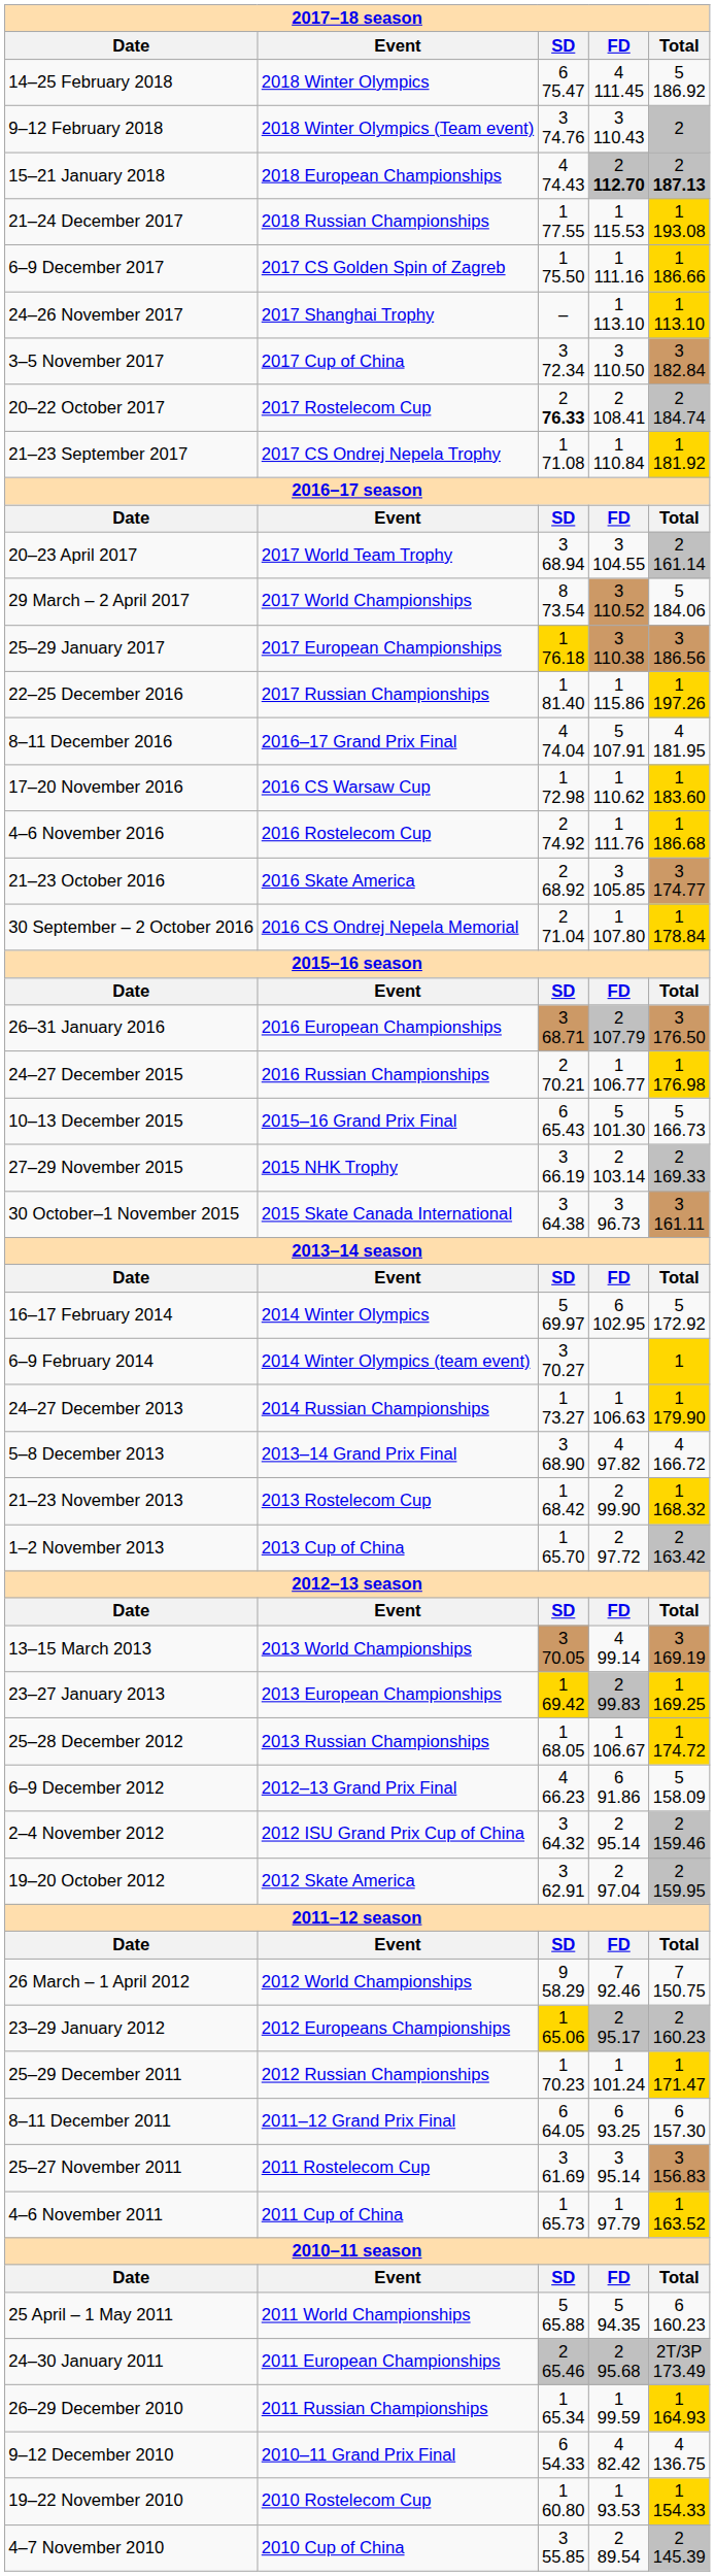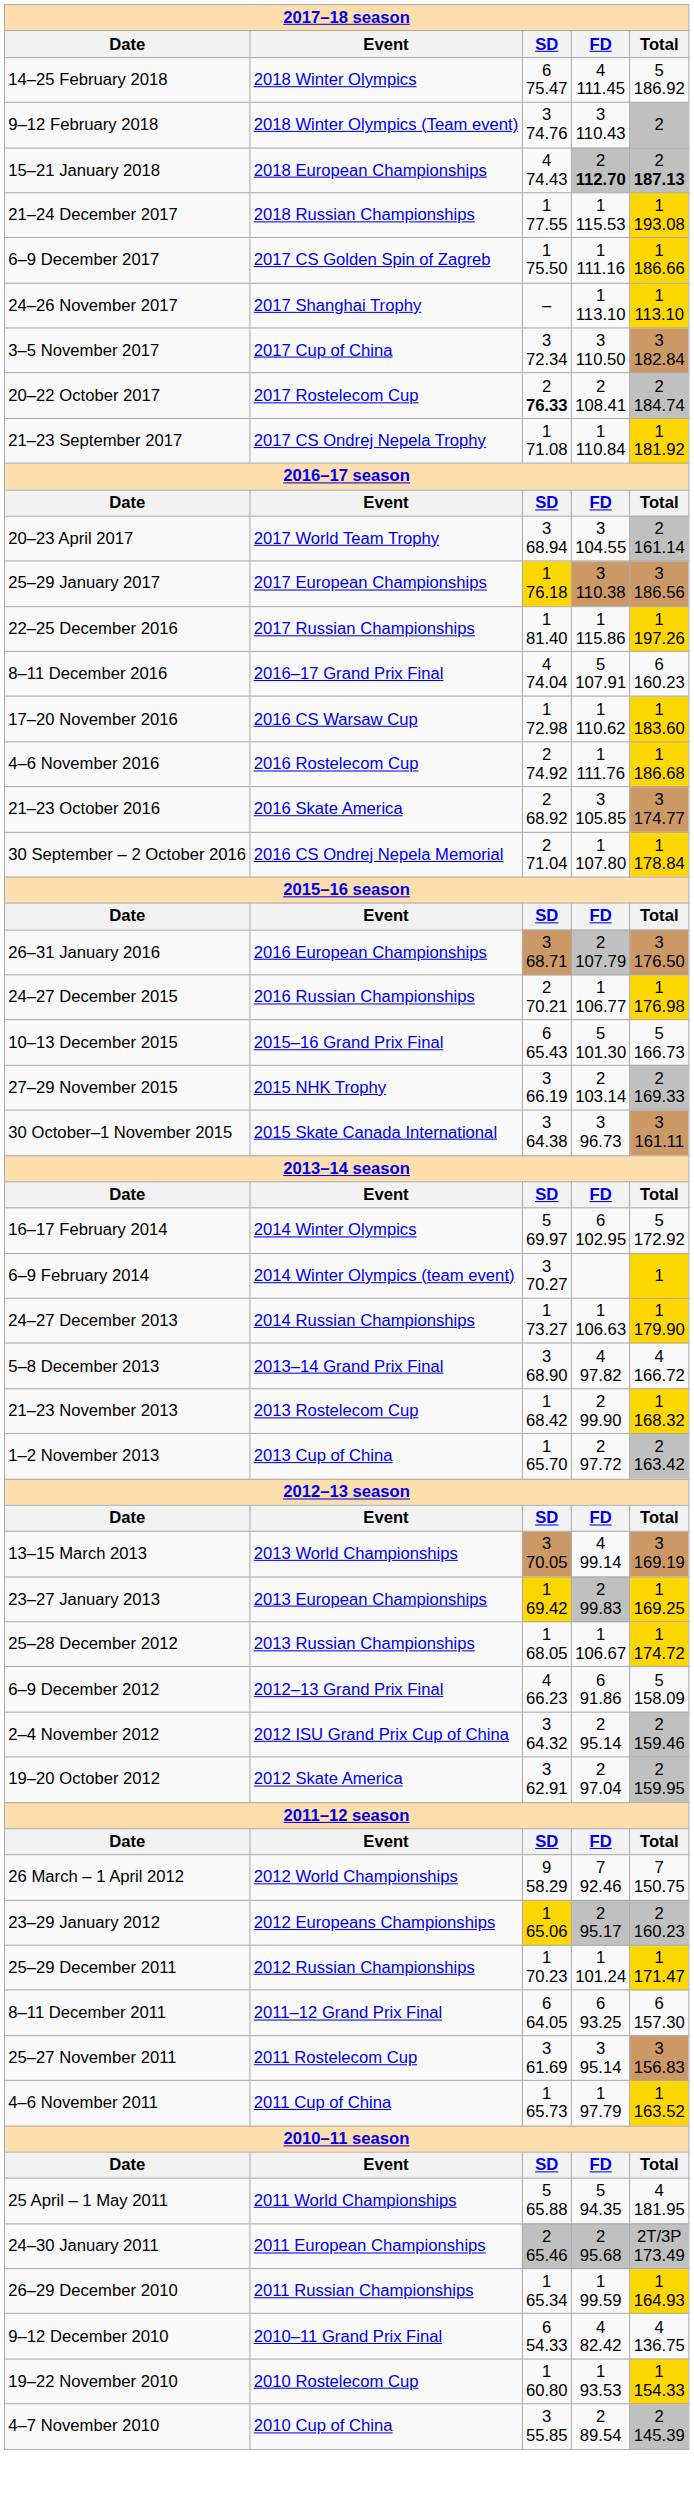 <table class="wikitable">
 <tr>
 <td style="background-color: #ffdead;" colspan=5 align=center><a href='#'><strong>2017–18 season</strong></a></td>
 </tr>
 <tr>
 <th>Date</th>
 <th>Event</th>
 <th><a href='#'>SD</a></th>
 <th><a href='#'>FD</a></th>
 <th>Total</th>
 </tr>
 <tr>
 <td>14–25 February 2018</td>
 <td><a href='#'>2018 Winter Olympics</a></td>
 <td align=center>6 <br> 75.47</td>
 <td align=center>4 <br> 111.45</td>
 <td align=center>5 <br> 186.92</td>
 </tr>
 <tr>
 <td>9–12 February 2018</td>
 <td><a href='#'>2018 Winter Olympics (Team event)</a></td>
 <td align=center>3 <br> 74.76</td>
 <td align=center>3 <br> 110.43</td>
 <td align=center bgcolor=silver>2</td>
 </tr>
 <tr>
 <td>15–21 January 2018</td>
 <td><a href='#'>2018 European Championships</a></td>
 <td align=center>4 <br> 74.43</td>
 <td align=center bgcolor=silver>2 <br> <strong>112.70</strong></td>
 <td align=center bgcolor=silver>2 <br> <strong>187.13</strong></td>
 </tr>
 <tr>
 <td>21–24 December 2017</td>
 <td><a href='#'>2018 Russian Championships</a></td>
 <td align=center>1 <br> 77.55</td>
 <td align=center>1 <br> 115.53</td>
 <td align=center bgcolor=gold>1 <br> 193.08</td>
 </tr>
 <tr>
 <td>6–9 December 2017</td>
 <td><a href='#'>2017 CS Golden Spin of Zagreb</a></td>
 <td align=center>1 <br> 75.50</td>
 <td align=center>1 <br> 111.16</td>
 <td align=center bgcolor=gold>1 <br> 186.66</td>
 </tr>
 <tr>
 <td>24–26 November 2017</td>
 <td><a href='#'>2017 Shanghai Trophy</a></td>
 <td align=center>–</td>
 <td align=center>1 <br> 113.10</td>
 <td align=center bgcolor=gold>1 <br> 113.10</td>
 </tr>
 <tr>
 <td>3–5 November 2017</td>
 <td><a href='#'>2017 Cup of China</a></td>
 <td align=center>3 <br> 72.34</td>
 <td align=center>3 <br> 110.50</td>
 <td align=center bgcolor=cc9966>3 <br> 182.84</td>
 </tr>
 <tr>
 <td>20–22 October 2017</td>
 <td><a href='#'>2017 Rostelecom Cup</a></td>
 <td align=center>2 <br> <strong>76.33</strong></td>
 <td align=center>2 <br> 108.41</td>
 <td align=center bgcolor=silver>2 <br> 184.74</td>
 </tr>
 <tr>
 <td>21–23 September 2017</td>
 <td><a href='#'>2017 CS Ondrej Nepela Trophy</a></td>
 <td align=center>1 <br> 71.08</td>
 <td align=center>1 <br> 110.84</td>
 <td align=center bgcolor=gold>1 <br> 181.92</td>
 </tr>
 <tr>
 <td style="background-color: #ffdead;" colspan=5 align=center><a href='#'><strong>2016–17 season</strong></a></td>
 </tr>
 <tr>
 <th>Date</th>
 <th>Event</th>
 <th><a href='#'>SD</a></th>
 <th><a href='#'>FD</a></th>
 <th>Total</th>
 </tr>
 <tr>
 <td>20–23 April 2017</td>
 <td><a href='#'>2017 World Team Trophy</a></td>
 <td align=center>3 <br> 68.94</td>
 <td align=center>3 <br> 104.55</td>
 <td align=center bgcolor=silver>2 <br> 161.14</td>
 </tr>
 <tr>
-<td>29 March – 2 April 2017</td>
-<td><a href='#'>2017 World Championships</a></td>
-<td align=center>8 <br> 73.54</td>
-<td align=center bgcolor=cc9966>3 <br> 110.52</td>
-<td align=center>5 <br> 184.06</td>
-</tr>
-<tr>
 <td>25–29 January 2017</td>
 <td><a href='#'>2017 European Championships</a></td>
 <td align=center bgcolor=gold>1 <br> 76.18</td>
 <td align=center bgcolor=cc9966>3 <br> 110.38</td>
 <td align=center bgcolor=cc9966>3 <br> 186.56</td>
 </tr>
 <tr>
 <td>22–25 December 2016</td>
 <td><a href='#'>2017 Russian Championships</a></td>
 <td align=center>1 <br> 81.40</td>
 <td align=center>1 <br> 115.86</td>
 <td align=center bgcolor=gold>1 <br> 197.26</td>
 </tr>
 <tr>
 <td>8–11 December 2016</td>
 <td><a href='#'>2016–17 Grand Prix Final</a></td>
 <td align=center>4 <br> 74.04</td>
 <td align=center>5 <br> 107.91</td>
-<td align=center>4 <br> 181.95</td>
+<td align=center>6 <br> 160.23</td>
 </tr>
 <tr>
 <td>17–20 November 2016</td>
 <td><a href='#'>2016 CS Warsaw Cup</a></td>
 <td align=center>1 <br> 72.98</td>
 <td align=center>1 <br> 110.62</td>
 <td align=center bgcolor=gold>1 <br> 183.60</td>
 </tr>
 <tr>
 <td>4–6 November 2016</td>
 <td><a href='#'>2016 Rostelecom Cup</a></td>
 <td align=center>2 <br> 74.92</td>
 <td align=center>1 <br> 111.76</td>
 <td align=center bgcolor=gold>1 <br> 186.68</td>
 </tr>
 <tr>
 <td>21–23 October 2016</td>
 <td><a href='#'>2016 Skate America</a></td>
 <td align=center>2 <br> 68.92</td>
 <td align=center>3 <br> 105.85</td>
 <td align=center bgcolor=cc9966>3 <br> 174.77</td>
 </tr>
 <tr>
 <td>30 September – 2 October 2016</td>
 <td><a href='#'>2016 CS Ondrej Nepela Memorial</a></td>
 <td align=center>2 <br> 71.04</td>
 <td align=center>1 <br> 107.80</td>
 <td align=center bgcolor=gold>1 <br> 178.84</td>
 </tr>
 <tr>
 <th style="background-color: #ffdead;" colspan=5 align=center><a href='#'>2015–16 season</a></th>
 </tr>
 <tr>
 <th>Date</th>
 <th>Event</th>
 <th><a href='#'>SD</a></th>
 <th><a href='#'>FD</a></th>
 <th>Total</th>
 </tr>
 <tr>
 <td>26–31 January 2016</td>
 <td><a href='#'>2016 European Championships</a></td>
 <td align=center bgcolor=cc9966>3 <br> 68.71</td>
 <td align=center bgcolor=silver>2 <br> 107.79</td>
 <td align=center bgcolor=cc9966>3 <br> 176.50</td>
 </tr>
 <tr>
 <td>24–27 December 2015</td>
 <td><a href='#'>2016 Russian Championships</a></td>
 <td align=center>2 <br> 70.21</td>
 <td align=center>1 <br> 106.77</td>
 <td align=center bgcolor=gold>1 <br> 176.98</td>
 </tr>
 <tr>
 <td>10–13 December 2015</td>
 <td><a href='#'>2015–16 Grand Prix Final</a></td>
 <td align=center>6 <br> 65.43</td>
 <td align=center>5 <br> 101.30</td>
 <td align=center>5 <br> 166.73</td>
 </tr>
 <tr>
 <td>27–29 November 2015</td>
 <td><a href='#'>2015 NHK Trophy</a></td>
 <td align=center>3 <br> 66.19</td>
 <td align=center>2 <br> 103.14</td>
 <td align=center bgcolor=silver>2 <br> 169.33</td>
 </tr>
 <tr>
 <td>30 October–1 November 2015</td>
 <td><a href='#'>2015 Skate Canada International</a></td>
 <td align=center>3 <br> 64.38</td>
 <td align=center>3 <br> 96.73</td>
 <td align=center bgcolor=cc9966>3 <br> 161.11</td>
 </tr>
 <tr>
 <th style="background-color: #ffdead;" colspan=5 align=center><a href='#'>2013–14 season</a></th>
 </tr>
 <tr>
 <th>Date</th>
 <th>Event</th>
 <th><a href='#'>SD</a></th>
 <th><a href='#'>FD</a></th>
 <th>Total</th>
 </tr>
 <tr>
 <td>16–17 February 2014</td>
 <td><a href='#'>2014 Winter Olympics</a></td>
 <td align=center>5 <br> 69.97</td>
 <td align=center>6 <br> 102.95</td>
 <td align=center>5 <br> 172.92</td>
 </tr>
 <tr>
 <td>6–9 February 2014</td>
 <td><a href='#'>2014 Winter Olympics (team event)</a></td>
 <td align=center>3 <br> 70.27</td>
 <td align=center><br></td>
 <td align=center bgcolor=gold>1 <br></td>
 </tr>
 <tr>
 <td>24–27 December 2013</td>
 <td><a href='#'>2014 Russian Championships</a></td>
 <td align=center>1 <br> 73.27</td>
 <td align=center>1 <br> 106.63</td>
 <td align=center bgcolor=gold>1 <br> 179.90</td>
 </tr>
 <tr>
 <td>5–8 December 2013</td>
 <td><a href='#'>2013–14 Grand Prix Final</a></td>
 <td align=center>3 <br> 68.90</td>
 <td align=center>4 <br> 97.82</td>
 <td align=center>4 <br> 166.72</td>
 </tr>
 <tr>
 <td>21–23 November 2013</td>
 <td><a href='#'>2013 Rostelecom Cup</a></td>
 <td align=center>1 <br> 68.42</td>
 <td align=center>2 <br> 99.90</td>
 <td align=center bgcolor=gold>1 <br> 168.32</td>
 </tr>
 <tr>
 <td>1–2 November 2013</td>
 <td><a href='#'>2013 Cup of China</a></td>
 <td align=center>1 <br> 65.70</td>
 <td align=center>2 <br> 97.72</td>
 <td align=center bgcolor=silver>2 <br> 163.42</td>
 </tr>
 <tr>
 <th style="background-color: #ffdead;" colspan=5 align=center><a href='#'>2012–13 season</a></th>
 </tr>
 <tr>
 <th>Date</th>
 <th>Event</th>
 <th><a href='#'>SD</a></th>
 <th><a href='#'>FD</a></th>
 <th>Total</th>
 </tr>
 <tr>
 <td>13–15 March 2013</td>
 <td><a href='#'>2013 World Championships</a></td>
 <td align=center bgcolor=cc9966>3 <br> 70.05</td>
 <td align=center>4 <br> 99.14</td>
 <td align=center bgcolor=cc9966>3 <br> 169.19</td>
 </tr>
 <tr>
 <td>23–27 January 2013</td>
 <td><a href='#'>2013 European Championships</a></td>
 <td align=center bgcolor=gold>1 <br> 69.42</td>
 <td align=center bgcolor=silver>2 <br> 99.83</td>
 <td align=center bgcolor=gold>1 <br> 169.25</td>
 </tr>
 <tr>
 <td>25–28 December 2012</td>
 <td><a href='#'>2013 Russian Championships</a></td>
 <td align=center>1 <br> 68.05</td>
 <td align=center>1 <br> 106.67</td>
 <td align=center bgcolor=gold>1 <br> 174.72</td>
 </tr>
 <tr>
 <td>6–9 December 2012</td>
 <td><a href='#'>2012–13 Grand Prix Final</a></td>
 <td align=center>4 <br> 66.23</td>
 <td align=center>6 <br> 91.86</td>
 <td align=center>5 <br> 158.09</td>
 </tr>
 <tr>
 <td>2–4 November 2012</td>
 <td><a href='#'>2012 ISU Grand Prix Cup of China</a></td>
 <td align=center>3 <br> 64.32</td>
 <td align=center>2 <br> 95.14</td>
 <td align=center bgcolor=silver>2 <br> 159.46</td>
 </tr>
 <tr>
 <td>19–20 October 2012</td>
 <td><a href='#'>2012 Skate America</a></td>
 <td align=center>3 <br> 62.91</td>
 <td align=center>2 <br> 97.04</td>
 <td align=center bgcolor=silver>2 <br> 159.95</td>
 </tr>
 <tr>
 <th style="background-color: #ffdead;" colspan=5 align=center><a href='#'>2011–12 season</a></th>
 </tr>
 <tr>
 <th>Date</th>
 <th>Event</th>
 <th><a href='#'>SD</a></th>
 <th><a href='#'>FD</a></th>
 <th>Total</th>
 </tr>
 <tr>
 <td>26 March – 1 April 2012</td>
 <td><a href='#'>2012 World Championships</a></td>
 <td align=center>9 <br> 58.29</td>
 <td align=center>7 <br> 92.46</td>
 <td align=center>7 <br> 150.75</td>
 </tr>
 <tr>
 <td>23–29 January 2012</td>
 <td><a href='#'>2012 Europeans Championships</a></td>
 <td align=center bgcolor=gold>1 <br> 65.06</td>
 <td align=center bgcolor=silver>2 <br> 95.17</td>
 <td align=center bgcolor=silver>2 <br> 160.23</td>
 </tr>
 <tr>
 <td>25–29 December 2011</td>
 <td><a href='#'>2012 Russian Championships</a></td>
 <td align=center>1 <br> 70.23</td>
 <td align=center>1 <br> 101.24</td>
 <td align=center bgcolor=gold>1 <br> 171.47</td>
 </tr>
 <tr>
 <td>8–11 December 2011</td>
 <td><a href='#'>2011–12 Grand Prix Final</a></td>
 <td align=center>6 <br> 64.05</td>
 <td align=center>6 <br> 93.25</td>
 <td align=center>6 <br> 157.30</td>
 </tr>
 <tr>
 <td>25–27 November 2011</td>
 <td><a href='#'>2011 Rostelecom Cup</a></td>
 <td align=center>3 <br> 61.69</td>
 <td align=center>3 <br> 95.14</td>
 <td align=center bgcolor=cc9966>3 <br> 156.83</td>
 </tr>
 <tr>
 <td>4–6 November 2011</td>
 <td><a href='#'>2011 Cup of China</a></td>
 <td align=center>1 <br> 65.73</td>
 <td align=center>1 <br> 97.79</td>
 <td align=center bgcolor=gold>1 <br> 163.52</td>
 </tr>
 <tr>
 <th style="background-color: #ffdead;" colspan=5 align=center><a href='#'>2010–11 season</a></th>
 </tr>
 <tr>
 <th>Date</th>
 <th>Event</th>
 <th><a href='#'>SD</a></th>
 <th><a href='#'>FD</a></th>
 <th>Total</th>
 </tr>
 <tr>
 <td>25 April – 1 May 2011</td>
 <td><a href='#'>2011 World Championships</a></td>
 <td align=center>5 <br> 65.88</td>
 <td align=center>5 <br> 94.35</td>
-<td align=center>6 <br> 160.23</td>
+<td align=center>4 <br> 181.95</td>
 </tr>
 <tr>
 <td>24–30 January 2011</td>
 <td><a href='#'>2011 European Championships</a></td>
 <td align=center bgcolor=silver>2 <br> 65.46</td>
 <td align=center bgcolor=silver>2 <br> 95.68</td>
 <td align=center bgcolor=silver>2T/3P <br> 173.49</td>
 </tr>
 <tr>
 <td>26–29 December 2010</td>
 <td><a href='#'>2011 Russian Championships</a></td>
 <td align=center>1 <br> 65.34</td>
 <td align=center>1 <br> 99.59</td>
 <td align=center bgcolor=gold>1 <br> 164.93</td>
 </tr>
 <tr>
 <td>9–12 December 2010</td>
 <td><a href='#'>2010–11 Grand Prix Final</a></td>
 <td align=center>6 <br> 54.33</td>
 <td align=center>4 <br> 82.42</td>
 <td align=center>4 <br> 136.75</td>
 </tr>
 <tr>
 <td>19–22 November 2010</td>
 <td><a href='#'>2010 Rostelecom Cup</a></td>
 <td align=center>1 <br> 60.80</td>
 <td align=center>1 <br> 93.53</td>
 <td align=center bgcolor=gold>1 <br> 154.33</td>
 </tr>
 <tr>
 <td>4–7 November 2010</td>
 <td><a href='#'>2010 Cup of China</a></td>
 <td align=center>3 <br> 55.85</td>
 <td align=center>2 <br> 89.54</td>
 <td align=center bgcolor=silver>2 <br> 145.39</td>
 </tr>
 </table>
